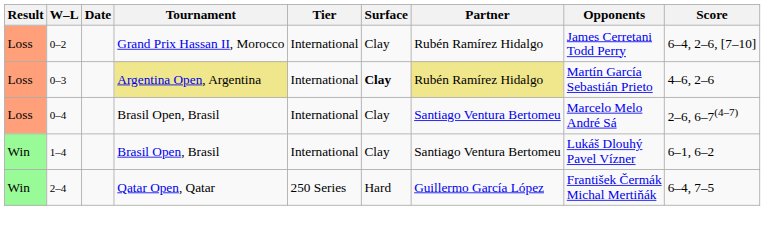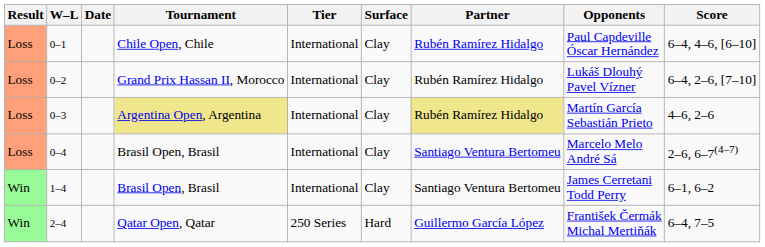 <table class="sortable wikitable">
 <tr>
 <th>Result</th>
 <th class="unsortable">W–L</th>
 <th>Date</th>
 <th>Tournament</th>
 <th>Tier</th>
 <th>Surface</th>
 <th>Partner</th>
 <th>Opponents</th>
 <th class="unsortable">Score</th>
 </tr>
 <tr>
 <td bgcolor=FFA07A>Loss</td>
+<td><small>0–1</small></td>
+<td><a href='#'></a></td>
+<td><a href='#'>Chile Open</a>, Chile</td>
+<td>International</td>
+<td>Clay</td>
+<td> <a href='#'>Rubén Ramírez Hidalgo</a></td>
+<td> <a href='#'>Paul Capdeville</a><br> <a href='#'>Óscar Hernández</a></td>
+<td>6–4, 4–6, [6–10]</td>
+</tr>
+<tr>
+<td bgcolor=FFA07A>Loss</td>
 <td><small>0–2</small></td>
 <td><a href='#'></a></td>
 <td><a href='#'>Grand Prix Hassan II</a>, Morocco</td>
 <td>International</td>
 <td>Clay</td>
 <td> Rubén Ramírez Hidalgo</td>
-<td> <a href='#'>James Cerretani</a><br> <a href='#'>Todd Perry</a></td>
+<td> <a href='#'>Lukáš Dlouhý</a><br> <a href='#'>Pavel Vízner</a></td>
 <td>6–4, 2–6, [7–10]</td>
 </tr>
 <tr>
 <td bgcolor=FFA07A>Loss</td>
 <td><small>0–3</small></td>
 <td><a href='#'></a></td>
 <td style="background: khaki;"><a href='#'>Argentina Open</a>, Argentina</td>
 <td>International</td>
-<td><strong>Clay</strong></td>
+<td>Clay</td>
 <td style="background: khaki;"> Rubén Ramírez Hidalgo</td>
 <td> <a href='#'>Martín García</a><br> <a href='#'>Sebastián Prieto</a></td>
 <td>4–6, 2–6</td>
 </tr>
 <tr>
 <td bgcolor=FFA07A>Loss</td>
 <td><small>0–4</small></td>
 <td><a href='#'></a></td>
 <td>Brasil Open, Brasil</td>
 <td>International</td>
 <td>Clay</td>
 <td> <a href='#'>Santiago Ventura Bertomeu</a></td>
 <td> <a href='#'>Marcelo Melo</a><br> <a href='#'>André Sá</a></td>
 <td>2–6, 6–7<sup>(4–7)</sup></td>
 </tr>
 <tr>
 <td bgcolor=98FB98>Win</td>
 <td><small>1–4</small></td>
 <td><a href='#'></a></td>
 <td><a href='#'>Brasil Open</a>, Brasil</td>
 <td>International</td>
 <td>Clay</td>
 <td> Santiago Ventura Bertomeu</td>
-<td> <a href='#'>Lukáš Dlouhý</a><br> <a href='#'>Pavel Vízner</a></td>
+<td> <a href='#'>James Cerretani</a><br> <a href='#'>Todd Perry</a></td>
 <td>6–1, 6–2</td>
 </tr>
 <tr>
 <td bgcolor=98FB98>Win</td>
 <td><small>2–4</small></td>
 <td><a href='#'></a></td>
 <td><a href='#'>Qatar Open</a>, Qatar</td>
 <td>250 Series</td>
 <td>Hard</td>
 <td> <a href='#'>Guillermo García López</a></td>
 <td> <a href='#'>František Čermák</a><br> <a href='#'>Michal Mertiňák</a></td>
 <td>6–4, 7–5</td>
 </tr>
 </table>
